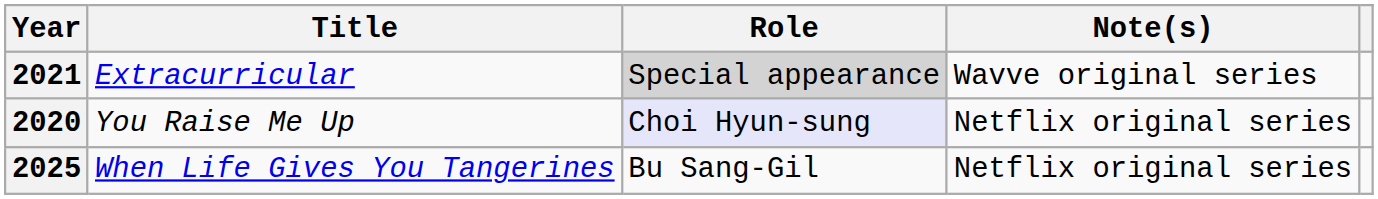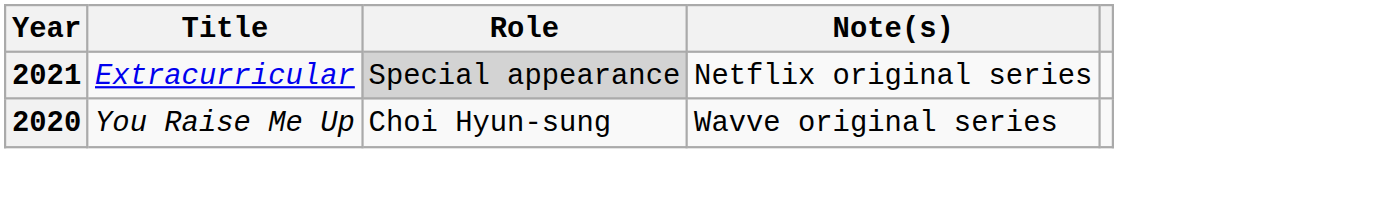 <table class="wikitable plainrowheaders sortable">
 <tr>
 <th scope="col">Year</th>
 <th scope="col">Title</th>
 <th scope="col">Role</th>
 <th scope="col">Note(s)</th>
 <th scope="col" class="unsortable"></th>
 </tr>
 <tr>
 <th scope="row">2021</th>
 <td><a href='#'><em>Extracurricular</em></a></td>
 <td style="background: lightgrey;">Special appearance</td>
-<td>Wavve original series</td>
+<td>Netflix original series</td>
 <td></td>
 </tr>
 <tr>
 <th scope="row">2020</th>
 <td><em>You Raise Me Up</em></td>
-<td style="background: lavender;">Choi Hyun-sung</td>
-<td>Netflix original series</td>
-<td></td>
-</tr>
-<tr>
-<th scope="row">2025</th>
-<td><em><a href='#'>When Life Gives You Tangerines</a></em></td>
-<td>Bu Sang-Gil</td>
-<td>Netflix original series</td>
+<td>Choi Hyun-sung</td>
+<td>Wavve original series</td>
 <td></td>
 </tr>
 </table>
